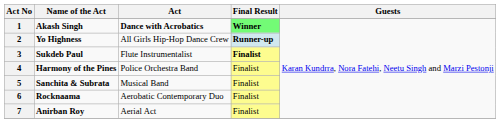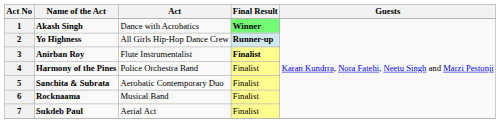 <table class="wikitable sortable mw-collapsible" style="font-size: 90%;">
 <tr>
 <th rowspan="1">Act No</th>
 <th rowspan="1">Name of the Act</th>
 <th rowspan="1">Act</th>
 <th rowspan="1">Final Result</th>
 <th rowspan="1">Guests</th>
 </tr>
 <tr>
 </tr>
 <tr>
 <th>1</th>
 <td><strong>Akash Singh</strong></td>
-<td><strong>Dance with Acrobatics</strong></td>
+<td>Dance with Acrobatics</td>
 <td bgcolor="#73FB76"><strong>Winner</strong></td>
 <td rowspan="7"><a href='#'>Karan Kundrra</a>, <a href='#'>Nora Fatehi</a>, <a href='#'>Neetu Singh</a> and <a href='#'>Marzi Pestonji</a></td>
 </tr>
 <tr>
 <th>2</th>
 <td><strong>Yo Highness</strong></td>
 <td>All Girls Hip-Hop Dance Crew</td>
 <td bgcolor="#D1E8EF"><strong>Runner-up</strong></td>
 </tr>
 <tr>
 <th>3</th>
-<td><strong>Sukdeb Paul</strong></td>
+<td><strong>Anirban Roy</strong></td>
 <td>Flute Instrumentalist</td>
 <td bgcolor="#fdfc8f"><strong>Finalist</strong></td>
 </tr>
 <tr>
 <th>4</th>
 <td><strong>Harmony of the Pines</strong></td>
 <td>Police Orchestra Band</td>
 <td bgcolor="#fdfc8f">Finalist</td>
 </tr>
 <tr>
 <th>5</th>
 <td><strong>Sanchita & Subrata</strong></td>
-<td>Musical Band</td>
+<td>Aerobatic Contemporary Duo</td>
 <td bgcolor="#fdfc8f">Finalist</td>
 </tr>
 <tr>
 <th>6</th>
 <td><strong>Rocknaama</strong></td>
-<td>Aerobatic Contemporary Duo</td>
+<td>Musical Band</td>
 <td bgcolor="#fdfc8f">Finalist</td>
 </tr>
 <tr>
 <th>7</th>
-<td><strong>Anirban Roy</strong></td>
+<td><strong>Sukdeb Paul</strong></td>
 <td>Aerial Act</td>
 <td style="background:#fdfc8f">Finalist</td>
 </tr>
 <tr>
 </tr>
 </table>
